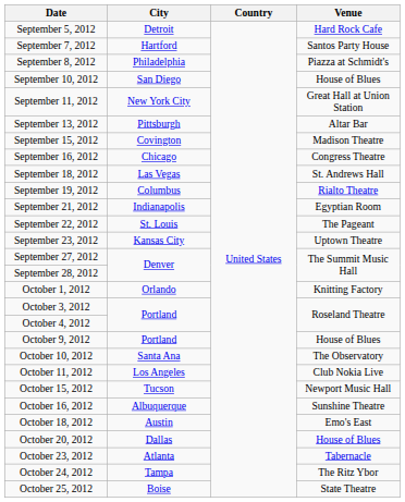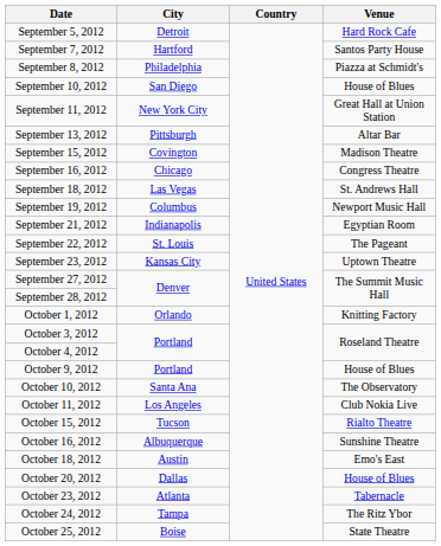 <table class="wikitable" style="text-align:center;">
 <tr>
 <th width="150">Date</th>
 <th width="150">City</th>
 <th width="125">Country</th>
 <th width="150">Venue</th>
 </tr>
 <tr>
 <td>September 5, 2012</td>
 <td><a href='#'>Detroit</a></td>
 <td rowspan="28"><a href='#'>United States</a></td>
 <td><a href='#'>Hard Rock Cafe</a></td>
 </tr>
 <tr>
 <td>September 7, 2012</td>
 <td><a href='#'>Hartford</a></td>
 <td>Santos Party House</td>
 </tr>
 <tr>
 <td>September 8, 2012</td>
 <td><a href='#'>Philadelphia</a></td>
 <td>Piazza at Schmidt's</td>
 </tr>
 <tr>
 <td>September 10, 2012</td>
 <td><a href='#'>San Diego</a></td>
 <td>House of Blues</td>
 </tr>
 <tr>
 <td>September 11, 2012</td>
 <td><a href='#'>New York City</a></td>
 <td>Great Hall at Union Station</td>
 </tr>
 <tr>
 <td>September 13, 2012</td>
 <td><a href='#'>Pittsburgh</a></td>
 <td>Altar Bar</td>
 </tr>
 <tr>
 <td>September 15, 2012</td>
 <td><a href='#'>Covington</a></td>
 <td>Madison Theatre</td>
 </tr>
 <tr>
 <td>September 16, 2012</td>
 <td><a href='#'>Chicago</a></td>
 <td>Congress Theatre</td>
 </tr>
 <tr>
 <td>September 18, 2012</td>
 <td><a href='#'>Las Vegas</a></td>
 <td>St. Andrews Hall</td>
 </tr>
 <tr>
 <td>September 19, 2012</td>
 <td><a href='#'>Columbus</a></td>
-<td><a href='#'>Rialto Theatre</a></td>
+<td>Newport Music Hall</td>
 </tr>
 <tr>
 <td>September 21, 2012</td>
 <td><a href='#'>Indianapolis</a></td>
 <td>Egyptian Room</td>
 </tr>
 <tr>
 <td>September 22, 2012</td>
 <td><a href='#'>St. Louis</a></td>
 <td>The Pageant</td>
 </tr>
 <tr>
 <td>September 23, 2012</td>
 <td><a href='#'>Kansas City</a></td>
 <td>Uptown Theatre</td>
 </tr>
 <tr>
 <td>September 27, 2012</td>
 <td rowspan="2"><a href='#'>Denver</a></td>
 <td rowspan="2">The Summit Music Hall</td>
 </tr>
 <tr>
 <td>September 28, 2012</td>
 </tr>
 <tr>
 <td>October 1, 2012</td>
 <td><a href='#'>Orlando</a></td>
 <td>Knitting Factory</td>
 </tr>
 <tr>
 <td>October 3, 2012</td>
 <td rowspan="2"><a href='#'>Portland</a></td>
 <td rowspan="2">Roseland Theatre</td>
 </tr>
 <tr>
 <td>October 4, 2012</td>
 </tr>
 <tr>
 <td>October 9, 2012</td>
 <td><a href='#'>Portland</a></td>
 <td>House of Blues</td>
 </tr>
 <tr>
 <td>October 10, 2012</td>
 <td><a href='#'>Santa Ana</a></td>
 <td>The Observatory</td>
 </tr>
 <tr>
 <td>October 11, 2012</td>
 <td><a href='#'>Los Angeles</a></td>
 <td>Club Nokia Live</td>
 </tr>
 <tr>
 <td>October 15, 2012</td>
 <td><a href='#'>Tucson</a></td>
-<td>Newport Music Hall</td>
+<td><a href='#'>Rialto Theatre</a></td>
 </tr>
 <tr>
 <td>October 16, 2012</td>
 <td><a href='#'>Albuquerque</a></td>
 <td>Sunshine Theatre</td>
 </tr>
 <tr>
 <td>October 18, 2012</td>
 <td><a href='#'>Austin</a></td>
 <td>Emo's East</td>
 </tr>
 <tr>
 <td>October 20, 2012</td>
 <td><a href='#'>Dallas</a></td>
 <td><a href='#'>House of Blues</a></td>
 </tr>
 <tr>
 <td>October 23, 2012</td>
 <td><a href='#'>Atlanta</a></td>
 <td><a href='#'>Tabernacle</a></td>
 </tr>
 <tr>
 <td>October 24, 2012</td>
 <td><a href='#'>Tampa</a></td>
 <td>The Ritz Ybor</td>
 </tr>
 <tr>
 <td>October 25, 2012</td>
 <td><a href='#'>Boise</a></td>
 <td>State Theatre</td>
 </tr>
 </table>
